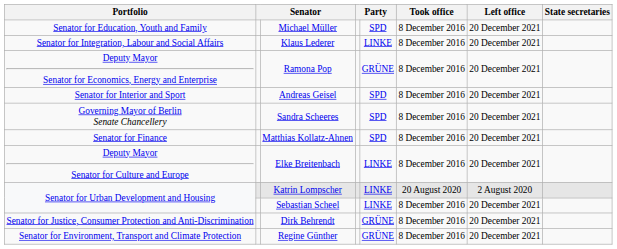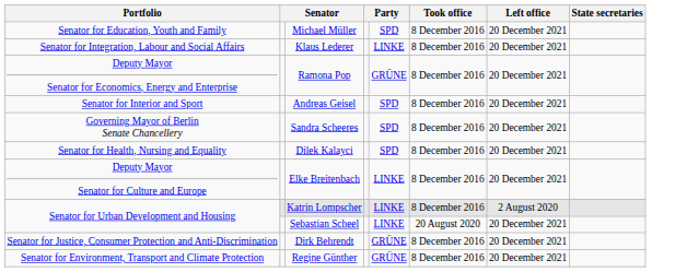 <table class=wikitable style="text-align:center; font-size:90%">
 <tr>
 <th>Portfolio</th>
 <th colspan=2>Senator</th>
 <th colspan=2>Party</th>
 <th>Took office</th>
 <th>Left office</th>
 <th>State secretaries</th>
 </tr>
 <tr>
 <td><a href='#'>Senator for Education, Youth and Family</a></td>
 <td></td>
 <td><a href='#'>Michael Müller</a><br></td>
 <td bgcolor=></td>
 <td><a href='#'>SPD</a></td>
 <td>8 December 2016</td>
 <td>20 December 2021</td>
 <td></td>
 </tr>
 <tr>
 <td><a href='#'>Senator for Integration, Labour and Social Affairs</a></td>
 <td></td>
 <td><a href='#'>Klaus Lederer</a><br></td>
 <td bgcolor=></td>
 <td><a href='#'>LINKE</a></td>
 <td>8 December 2016</td>
 <td>20 December 2021</td>
 <td></td>
 </tr>
 <tr>
 <td><a href='#'>Deputy Mayor</a><hr><a href='#'>Senator for Economics, Energy and Enterprise</a></td>
 <td></td>
 <td><a href='#'>Ramona Pop</a><br></td>
 <td bgcolor=></td>
 <td><a href='#'>GRÜNE</a></td>
 <td>8 December 2016</td>
 <td>20 December 2021</td>
 <td></td>
 </tr>
 <tr>
 <td><a href='#'>Senator for Interior and Sport</a></td>
 <td></td>
 <td><a href='#'>Andreas Geisel</a><br></td>
 <td bgcolor=></td>
 <td><a href='#'>SPD</a></td>
 <td>8 December 2016</td>
 <td>20 December 2021</td>
 <td></td>
 </tr>
 <tr>
 <td><a href='#'>Governing Mayor of Berlin</a><br><em>Senate Chancellery</em></td>
 <td></td>
 <td><a href='#'>Sandra Scheeres</a><br></td>
 <td bgcolor=></td>
 <td><a href='#'>SPD</a></td>
 <td>8 December 2016</td>
 <td>20 December 2021</td>
 <td></td>
 </tr>
 <tr>
-<td><a href='#'>Senator for Finance</a></td>
+<td><a href='#'>Senator for Health, Nursing and Equality</a></td>
 <td></td>
-<td><a href='#'>Matthias Kollatz-Ahnen</a><br></td>
+<td><a href='#'>Dilek Kalayci</a><br></td>
 <td bgcolor=></td>
 <td><a href='#'>SPD</a></td>
 <td>8 December 2016</td>
 <td>20 December 2021</td>
 <td></td>
 </tr>
 <tr>
 <td><a href='#'>Deputy Mayor</a><hr><a href='#'>Senator for Culture and Europe</a></td>
 <td></td>
 <td><a href='#'>Elke Breitenbach</a><br></td>
 <td bgcolor=></td>
 <td><a href='#'>LINKE</a></td>
 <td>8 December 2016</td>
 <td>20 December 2021</td>
 <td></td>
 </tr>
 <tr style="background-color:#E6E6E6">
 <td rowspan=2 style="background-color:#F8F9FA"><a href='#'>Senator for Urban Development and Housing</a></td>
 <td></td>
 <td><a href='#'>Katrin Lompscher</a><br></td>
 <td bgcolor=></td>
 <td><a href='#'>LINKE</a></td>
-<td>20 August 2020</td>
+<td>8 December 2016</td>
 <td>2 August 2020</td>
 <td></td>
 </tr>
 <tr>
 <td></td>
 <td><a href='#'>Sebastian Scheel</a><br></td>
 <td bgcolor=></td>
 <td><a href='#'>LINKE</a></td>
-<td>8 December 2016</td>
+<td>20 August 2020</td>
 <td>20 December 2021</td>
 <td></td>
 </tr>
 <tr>
 <td><a href='#'>Senator for Justice, Consumer Protection and Anti-Discrimination</a></td>
 <td></td>
 <td><a href='#'>Dirk Behrendt</a><br></td>
 <td bgcolor=></td>
 <td><a href='#'>GRÜNE</a></td>
 <td>8 December 2016</td>
 <td>20 December 2021</td>
 <td></td>
 </tr>
 <tr>
 <td><a href='#'>Senator for Environment, Transport and Climate Protection</a></td>
 <td></td>
 <td><a href='#'>Regine Günther</a><br></td>
 <td bgcolor=></td>
 <td><a href='#'>GRÜNE</a></td>
 <td>8 December 2016</td>
 <td>20 December 2021</td>
 <td></td>
 </tr>
 </table>
